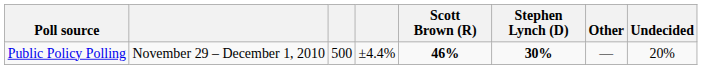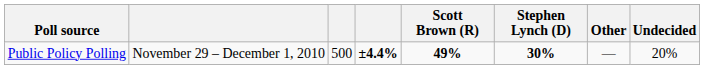 <table class="wikitable" style="text-align:center">
 <tr valign= bottom>
 <th>Poll source</th>
 <th></th>
 <th></th>
 <th></th>
 <th style="width:100px;">Scott<br>Brown (R)</th>
 <th style="width:100px;">Stephen<br>Lynch (D)</th>
 <th>Other</th>
 <th>Undecided</th>
 </tr>
 <tr>
 <td align=left><a href='#'>Public Policy Polling</a></td>
 <td>November 29 – December 1, 2010</td>
 <td>500</td>
-<td>±4.4%</td>
-<td><strong>46%</strong></td>
+<td><strong>±4.4%</strong></td>
+<td><strong>49%</strong></td>
 <td><strong>30%</strong></td>
 <td>—</td>
 <td>20%</td>
 </tr>
 </table>
